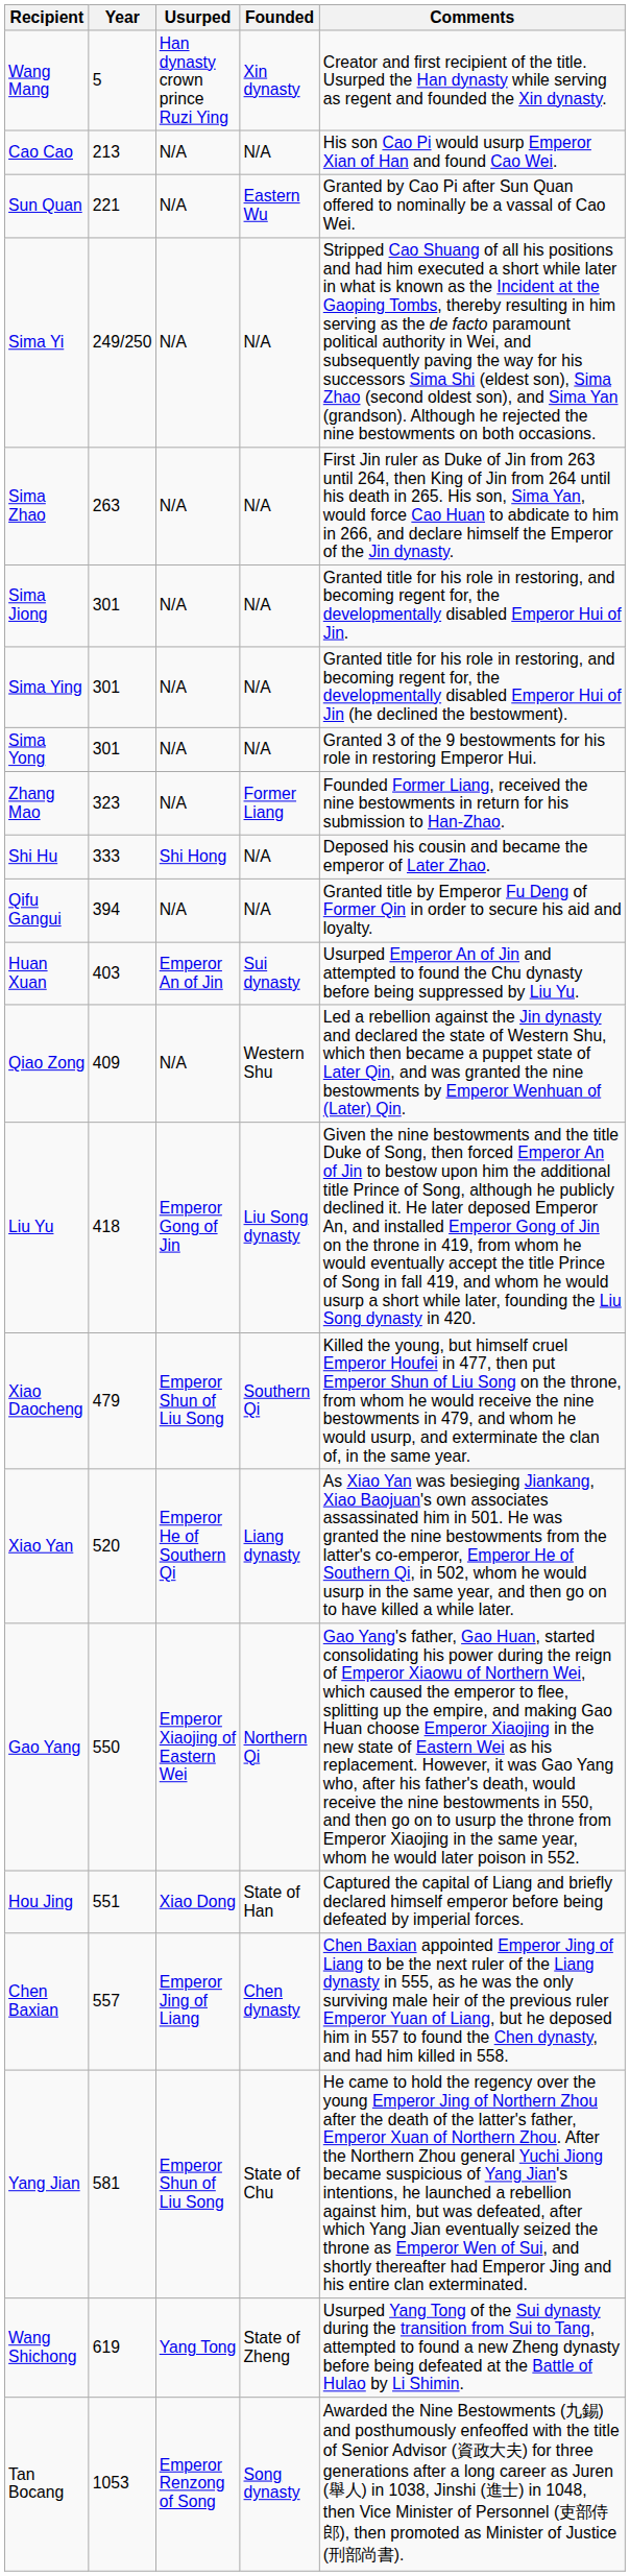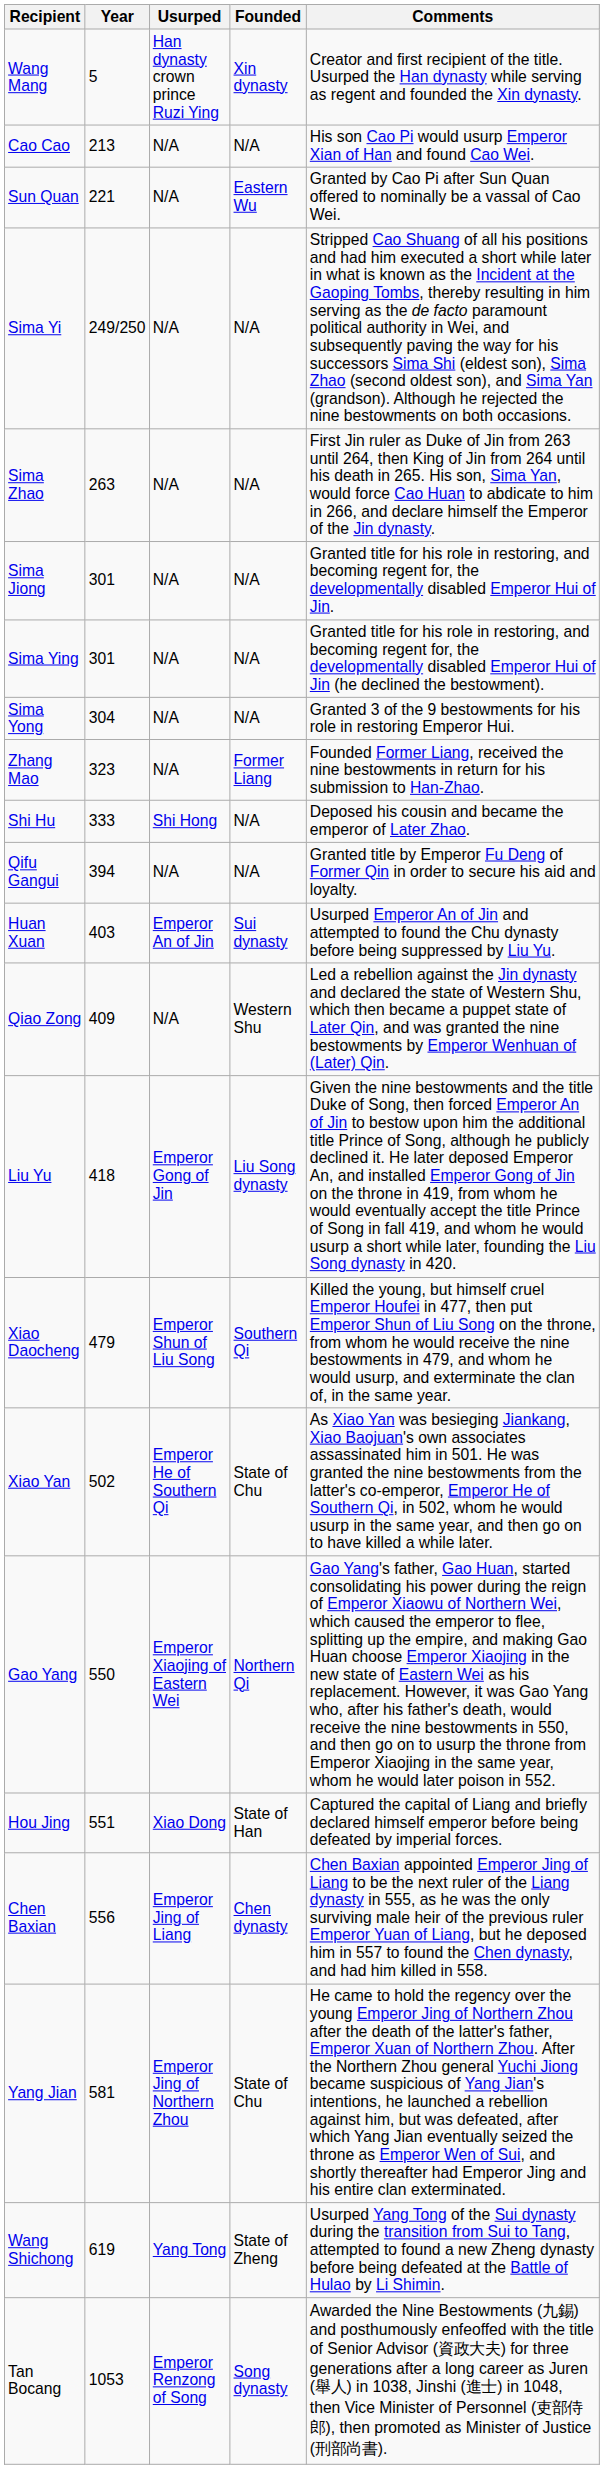 <table class="wikitable">
 <tr>
 <th>Recipient</th>
 <th>Year</th>
 <th>Usurped</th>
 <th>Founded</th>
 <th>Comments</th>
 </tr>
 <tr>
 <td><a href='#'>Wang Mang</a></td>
 <td>5</td>
 <td><a href='#'>Han dynasty</a> crown prince <a href='#'>Ruzi Ying</a></td>
 <td><a href='#'>Xin dynasty</a></td>
 <td>Creator and first recipient of the title. Usurped the <a href='#'>Han dynasty</a> while serving as regent and founded the <a href='#'>Xin dynasty</a>.</td>
 </tr>
 <tr>
 <td><a href='#'>Cao Cao</a></td>
 <td>213</td>
 <td>N/A</td>
 <td>N/A</td>
 <td>His son <a href='#'>Cao Pi</a> would usurp <a href='#'>Emperor Xian of Han</a> and found <a href='#'>Cao Wei</a>.</td>
 </tr>
 <tr>
 <td><a href='#'>Sun Quan</a></td>
 <td>221</td>
 <td>N/A</td>
 <td><a href='#'>Eastern Wu</a></td>
 <td>Granted by Cao Pi after Sun Quan offered to nominally be a vassal of Cao Wei.</td>
 </tr>
 <tr>
 <td><a href='#'>Sima Yi</a></td>
 <td>249/250</td>
 <td>N/A</td>
 <td>N/A</td>
 <td>Stripped <a href='#'>Cao Shuang</a> of all his positions and had him executed a short while later in what is known as the <a href='#'>Incident at the Gaoping Tombs</a>, thereby resulting in him serving as the <em>de facto</em> paramount political authority in Wei, and subsequently paving the way for his successors <a href='#'>Sima Shi</a> (eldest son), <a href='#'>Sima Zhao</a> (second oldest son), and <a href='#'>Sima Yan</a> (grandson). Although he rejected the nine bestowments on both occasions.</td>
 </tr>
 <tr>
 <td><a href='#'>Sima Zhao</a></td>
 <td>263</td>
 <td>N/A</td>
 <td>N/A</td>
 <td>First Jin ruler as Duke of Jin from 263 until 264, then King of Jin from 264 until his death in 265. His son, <a href='#'>Sima Yan</a>, would force <a href='#'>Cao Huan</a> to abdicate to him in 266, and declare himself the Emperor of the <a href='#'>Jin dynasty</a>.</td>
 </tr>
 <tr>
 <td><a href='#'>Sima Jiong</a></td>
 <td>301</td>
 <td>N/A</td>
 <td>N/A</td>
 <td>Granted title for his role in restoring, and becoming regent for, the <a href='#'>developmentally</a> disabled <a href='#'>Emperor Hui of Jin</a>.</td>
 </tr>
 <tr>
 <td><a href='#'>Sima Ying</a></td>
 <td>301</td>
 <td>N/A</td>
 <td>N/A</td>
 <td>Granted title for his role in restoring, and becoming regent for, the <a href='#'>developmentally</a> disabled <a href='#'>Emperor Hui of Jin</a> (he declined the bestowment).</td>
 </tr>
 <tr>
 <td><a href='#'>Sima Yong</a></td>
-<td>301</td>
+<td>304</td>
 <td>N/A</td>
 <td>N/A</td>
 <td>Granted 3 of the 9 bestowments for his role in restoring Emperor Hui.</td>
 </tr>
 <tr>
 <td><a href='#'>Zhang Mao</a></td>
 <td>323</td>
 <td>N/A</td>
 <td><a href='#'>Former Liang</a></td>
 <td>Founded <a href='#'>Former Liang</a>, received the nine bestowments in return for his submission to <a href='#'>Han-Zhao</a>.</td>
 </tr>
 <tr>
 <td><a href='#'>Shi Hu</a></td>
 <td>333</td>
 <td><a href='#'>Shi Hong</a></td>
 <td>N/A</td>
 <td>Deposed his cousin and became the emperor of <a href='#'>Later Zhao</a>.</td>
 </tr>
 <tr>
 <td><a href='#'>Qifu Gangui</a></td>
 <td>394</td>
 <td>N/A</td>
 <td>N/A</td>
 <td>Granted title by Emperor <a href='#'>Fu Deng</a> of <a href='#'>Former Qin</a> in order to secure his aid and loyalty.</td>
 </tr>
 <tr>
 <td><a href='#'>Huan Xuan</a></td>
 <td>403</td>
 <td><a href='#'>Emperor An of Jin</a></td>
 <td><a href='#'>Sui dynasty</a></td>
 <td>Usurped <a href='#'>Emperor An of Jin</a> and attempted to found the Chu dynasty before being suppressed by <a href='#'>Liu Yu</a>.</td>
 </tr>
 <tr>
 <td><a href='#'>Qiao Zong</a></td>
 <td>409</td>
 <td>N/A</td>
 <td>Western Shu</td>
 <td>Led a rebellion against the <a href='#'>Jin dynasty</a> and declared the state of Western Shu, which then became a puppet state of <a href='#'>Later Qin</a>, and was granted the nine bestowments by <a href='#'>Emperor Wenhuan of (Later) Qin</a>.</td>
 </tr>
 <tr>
 <td><a href='#'>Liu Yu</a></td>
 <td>418</td>
 <td><a href='#'>Emperor Gong of Jin</a></td>
 <td><a href='#'>Liu Song dynasty</a></td>
 <td>Given the nine bestowments and the title Duke of Song, then forced <a href='#'>Emperor An of Jin</a> to bestow upon him the additional title Prince of Song, although he publicly declined it. He later deposed Emperor An, and installed <a href='#'>Emperor Gong of Jin</a> on the throne in 419, from whom he would eventually accept the title Prince of Song in fall 419, and whom he would usurp a short while later, founding the <a href='#'>Liu Song dynasty</a> in 420.</td>
 </tr>
 <tr>
 <td><a href='#'>Xiao Daocheng</a></td>
 <td>479</td>
 <td><a href='#'>Emperor Shun of Liu Song</a></td>
 <td><a href='#'>Southern Qi</a></td>
 <td>Killed the young, but himself cruel <a href='#'>Emperor Houfei</a> in 477, then put <a href='#'>Emperor Shun of Liu Song</a> on the throne, from whom he would receive the nine bestowments in 479, and whom he would usurp, and exterminate the clan of, in the same year.</td>
 </tr>
 <tr>
 <td><a href='#'>Xiao Yan</a></td>
-<td>520</td>
+<td>502</td>
 <td><a href='#'>Emperor He of Southern Qi</a></td>
-<td><a href='#'>Liang dynasty</a></td>
+<td>State of Chu</td>
 <td>As <a href='#'>Xiao Yan</a> was besieging <a href='#'>Jiankang</a>,  <a href='#'>Xiao Baojuan</a>'s own associates assassinated him in 501. He was granted the nine bestowments from the latter's co-emperor, <a href='#'>Emperor He of Southern Qi</a>, in 502, whom he would usurp in the same year, and then go on to have killed a while later.</td>
 </tr>
 <tr>
 <td><a href='#'>Gao Yang</a></td>
 <td>550</td>
 <td><a href='#'>Emperor Xiaojing of Eastern Wei</a></td>
 <td><a href='#'>Northern Qi</a></td>
 <td><a href='#'>Gao Yang</a>'s father, <a href='#'>Gao Huan</a>, started consolidating his power during the reign of <a href='#'>Emperor Xiaowu of Northern Wei</a>, which caused the emperor to flee, splitting up the empire, and making Gao Huan choose <a href='#'>Emperor Xiaojing</a> in the new state of <a href='#'>Eastern Wei</a> as his replacement. However, it was Gao Yang who, after his father's death, would receive the nine bestowments in 550, and then go on to usurp the throne from Emperor Xiaojing in the same year, whom he would later poison in 552.</td>
 </tr>
 <tr>
 <td><a href='#'>Hou Jing</a></td>
 <td>551</td>
 <td><a href='#'>Xiao Dong</a></td>
 <td>State of Han</td>
 <td>Captured the capital of Liang and briefly declared himself emperor before being defeated by imperial forces.</td>
 </tr>
 <tr>
 <td><a href='#'>Chen Baxian</a></td>
-<td>557</td>
+<td>556</td>
 <td><a href='#'>Emperor Jing of Liang</a></td>
 <td><a href='#'>Chen dynasty</a></td>
 <td><a href='#'>Chen Baxian</a> appointed <a href='#'>Emperor Jing of Liang</a> to be the next ruler of the <a href='#'>Liang dynasty</a> in 555, as he was the only surviving male heir of the previous ruler <a href='#'>Emperor Yuan of Liang</a>, but he deposed him in 557 to found the <a href='#'>Chen dynasty</a>, and had him killed in 558.</td>
 </tr>
 <tr>
 <td><a href='#'>Yang Jian</a></td>
 <td>581</td>
-<td><a href='#'>Emperor Shun of Liu Song</a></td>
+<td><a href='#'>Emperor Jing of Northern Zhou</a></td>
 <td>State of Chu</td>
 <td>He came to hold the regency over the young <a href='#'>Emperor Jing of Northern Zhou</a> after the death of the latter's father, <a href='#'>Emperor Xuan of Northern Zhou</a>. After the Northern Zhou general <a href='#'>Yuchi Jiong</a> became suspicious of <a href='#'>Yang Jian</a>'s intentions, he launched a rebellion against him, but was defeated, after which Yang Jian eventually seized the throne as <a href='#'>Emperor Wen of Sui</a>, and shortly thereafter had Emperor Jing and his entire clan exterminated.</td>
 </tr>
 <tr>
 <td><a href='#'>Wang Shichong</a></td>
 <td>619</td>
 <td><a href='#'>Yang Tong</a></td>
 <td>State of Zheng</td>
 <td>Usurped <a href='#'>Yang Tong</a> of the <a href='#'>Sui dynasty</a> during the <a href='#'>transition from Sui to Tang</a>, attempted to found a new Zheng dynasty before being defeated at the <a href='#'>Battle of Hulao</a> by <a href='#'>Li Shimin</a>.</td>
 </tr>
 <tr>
 <td>Tan Bocang</td>
 <td>1053</td>
 <td><a href='#'>Emperor Renzong of Song</a></td>
 <td><a href='#'>Song dynasty</a></td>
 <td>Awarded the Nine Bestowments (九錫) and posthumously enfeoffed with the title of Senior Advisor (資政大夫) for three generations after a long career as Juren (舉人) in 1038, Jinshi (進士) in 1048, then Vice Minister of Personnel (吏部侍郎), then promoted as Minister of Justice (刑部尚書).</td>
 </tr>
 </table>
